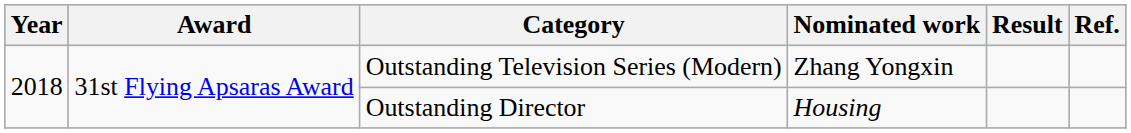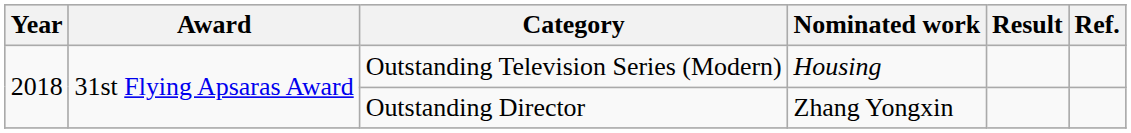 <table class="wikitable">
 <tr>
 <th>Year</th>
 <th>Award</th>
 <th>Category</th>
 <th>Nominated work</th>
 <th>Result</th>
 <th>Ref.</th>
 </tr>
 <tr>
 <td rowspan=2>2018</td>
 <td rowspan=2>31st <a href='#'>Flying Apsaras Award</a></td>
 <td>Outstanding Television Series (Modern)</td>
-<td>Zhang Yongxin</td>
+<td><em>Housing</em></td>
 <td></td>
 <td></td>
 </tr>
 <tr>
 <td>Outstanding Director</td>
-<td><em>Housing</em></td>
+<td>Zhang Yongxin</td>
 <td></td>
 <td></td>
 </tr>
 </table>
